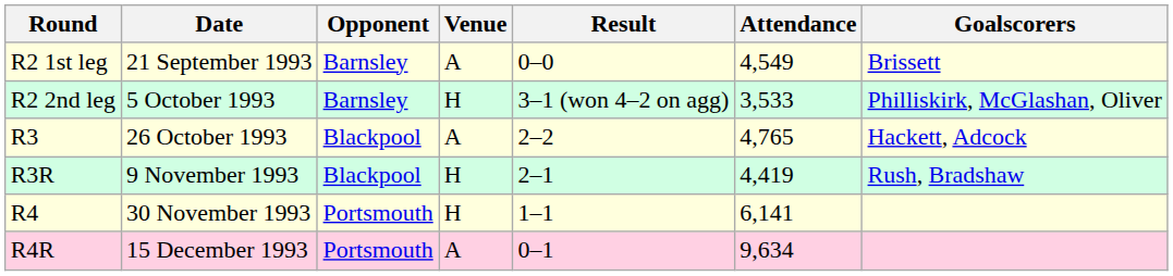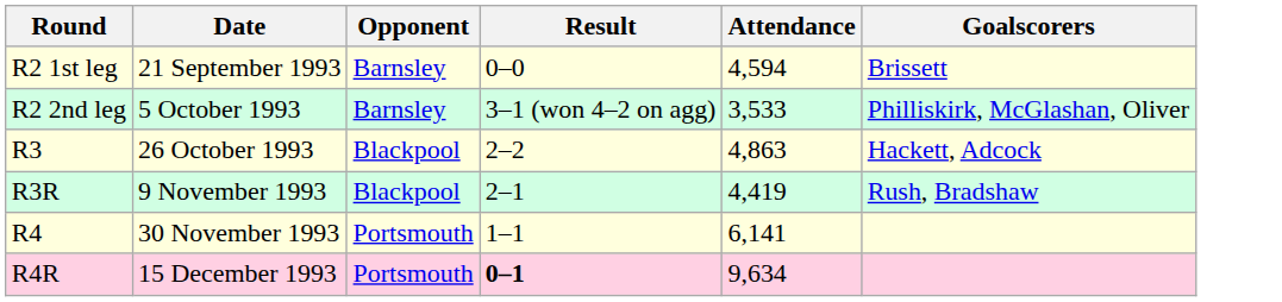 <table class="wikitable">
 <tr>
 <th>Round</th>
 <th>Date</th>
 <th>Opponent</th>
-<th>Venue</th>
 <th>Result</th>
 <th>Attendance</th>
 <th>Goalscorers</th>
 </tr>
 <tr style="background:#ffffdd;">
 <td>R2 1st leg</td>
 <td>21 September 1993</td>
 <td><a href='#'>Barnsley</a></td>
-<td>A</td>
 <td>0–0</td>
-<td>4,549</td>
+<td>4,594</td>
 <td><a href='#'>Brissett</a></td>
 </tr>
 <tr style="background:#d0ffe3;">
 <td>R2 2nd leg</td>
 <td>5 October 1993</td>
 <td><a href='#'>Barnsley</a></td>
-<td>H</td>
 <td>3–1 (won 4–2 on agg)</td>
 <td>3,533</td>
 <td><a href='#'>Philliskirk</a>, <a href='#'>McGlashan</a>, Oliver</td>
 </tr>
 <tr style="background:#ffffdd;">
 <td>R3</td>
 <td>26 October 1993</td>
 <td><a href='#'>Blackpool</a></td>
-<td>A</td>
 <td>2–2</td>
-<td>4,765</td>
+<td>4,863</td>
 <td><a href='#'>Hackett</a>, <a href='#'>Adcock</a></td>
 </tr>
 <tr style="background:#d0ffe3;">
 <td>R3R</td>
 <td>9 November 1993</td>
 <td><a href='#'>Blackpool</a></td>
-<td>H</td>
 <td>2–1</td>
 <td>4,419</td>
 <td><a href='#'>Rush</a>, <a href='#'>Bradshaw</a></td>
 </tr>
 <tr style="background:#ffffdd;">
 <td>R4</td>
 <td>30 November 1993</td>
 <td><a href='#'>Portsmouth</a></td>
-<td>H</td>
 <td>1–1</td>
 <td>6,141</td>
 <td></td>
 </tr>
 <tr style="background:#ffd0e3;">
 <td>R4R</td>
 <td>15 December 1993</td>
 <td><a href='#'>Portsmouth</a></td>
-<td>A</td>
-<td>0–1</td>
+<td><strong>0–1</strong></td>
 <td>9,634</td>
 <td></td>
 </tr>
 </table>
